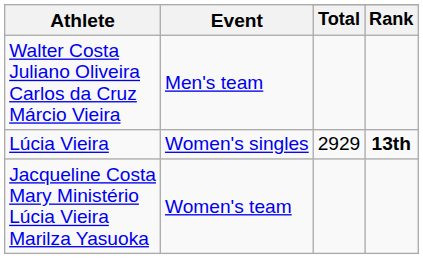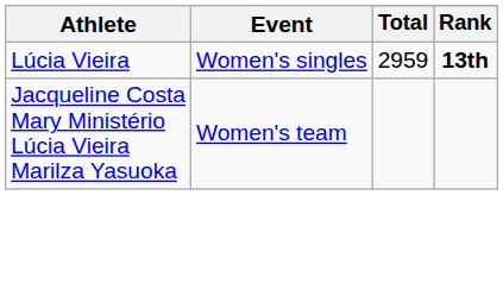 <table class=wikitable style=font-size:90%;text-align:center>
 <tr>
 <th rowspan=2>Athlete</th>
 <th rowspan=2>Event</th>
 </tr>
 <tr style=font-size:95%>
 <th>Total</th>
 <th>Rank</th>
 </tr>
 <tr>
-<td align=left><a href='#'>Walter Costa</a><br><a href='#'>Juliano Oliveira</a><br><a href='#'>Carlos da Cruz</a><br><a href='#'>Márcio Vieira</a></td>
-<td align=left><a href='#'>Men's team</a></td>
-<td></td>
-<td></td>
-</tr>
-<tr>
 <td align=left><a href='#'>Lúcia Vieira</a></td>
 <td align=left><a href='#'>Women's singles</a></td>
-<td>2929</td>
+<td>2959</td>
 <td><strong>13th</strong></td>
 </tr>
 <tr>
 <td align=left><a href='#'>Jacqueline Costa</a><br><a href='#'>Mary Ministério</a><br><a href='#'>Lúcia Vieira</a><br><a href='#'>Marilza Yasuoka</a></td>
 <td align=left><a href='#'>Women's team</a></td>
 <td></td>
 <td></td>
 </tr>
 </table>
